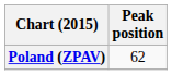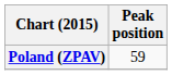 <table class="wikitable sortable plainrowheaders">
 <tr>
 <th>Chart (2015)</th>
 <th>Peak<br>position</th>
 </tr>
 <tr>
 <th scope="row"><a href='#'>Poland</a> (<a href='#'>ZPAV</a>)</th>
-<td style="text-align:center;">62</td>
+<td style="text-align:center;">59</td>
 </tr>
 <tr>
 </tr>
 <tr>
 </tr>
 </table>
